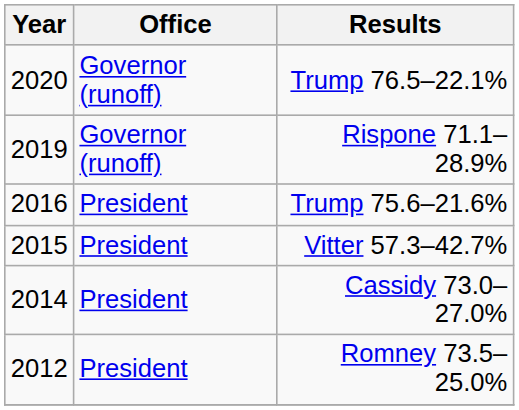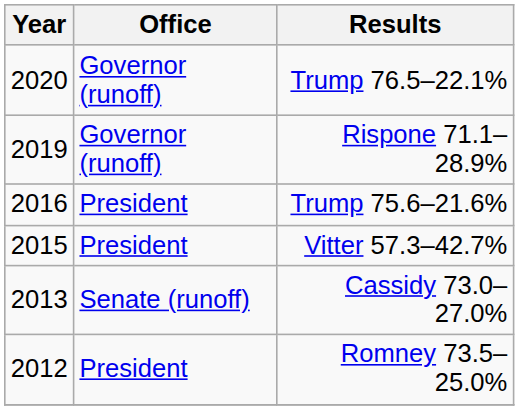 <table class=wikitable>
 <tr>
 <th width="30">Year</th>
 <th width="120">Office</th>
 <th width="140">Results</th>
 </tr>
 <tr>
 <td>2020</td>
 <td><a href='#'>Governor (runoff)</a></td>
 <td align="right" ><a href='#'>Trump</a> 76.5–22.1%</td>
 </tr>
 <tr>
 <td>2019</td>
 <td><a href='#'>Governor (runoff)</a></td>
 <td align="right" ><a href='#'>Rispone</a> 71.1–28.9%</td>
 </tr>
 <tr>
 <td>2016</td>
 <td><a href='#'>President</a></td>
 <td align="right" ><a href='#'>Trump</a> 75.6–21.6%</td>
 </tr>
 <tr>
 <td>2015</td>
 <td><a href='#'>President</a></td>
 <td align="right" ><a href='#'>Vitter</a> 57.3–42.7%</td>
 </tr>
 <tr>
-<td>2014</td>
-<td><a href='#'>President</a></td>
+<td>2013</td>
+<td><a href='#'>Senate (runoff)</a></td>
 <td align="right" ><a href='#'>Cassidy</a> 73.0–27.0%</td>
 </tr>
 <tr>
 <td>2012</td>
 <td><a href='#'>President</a></td>
 <td align="right" ><a href='#'>Romney</a> 73.5–25.0%</td>
 </tr>
 <tr>
 </tr>
 </table>
